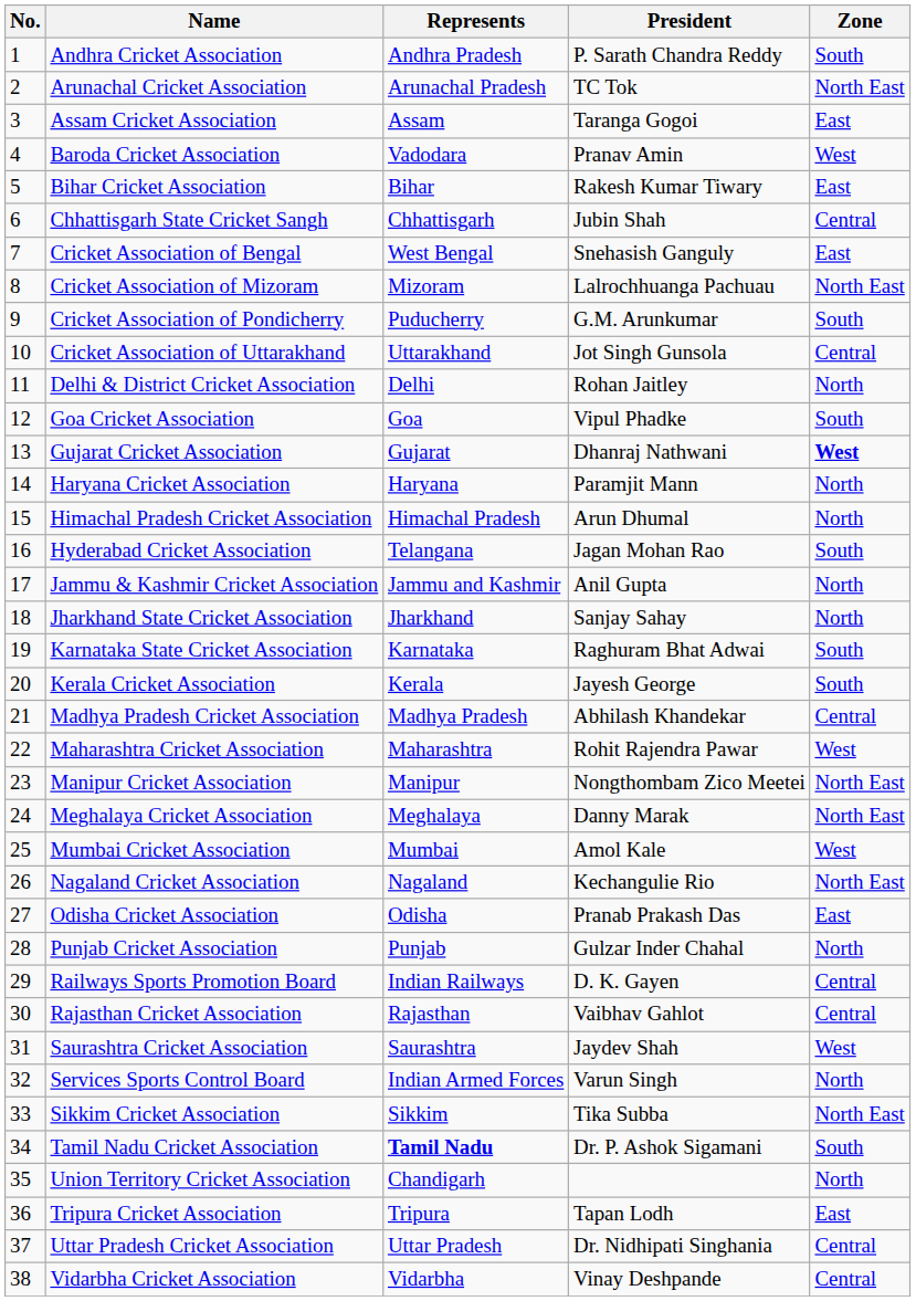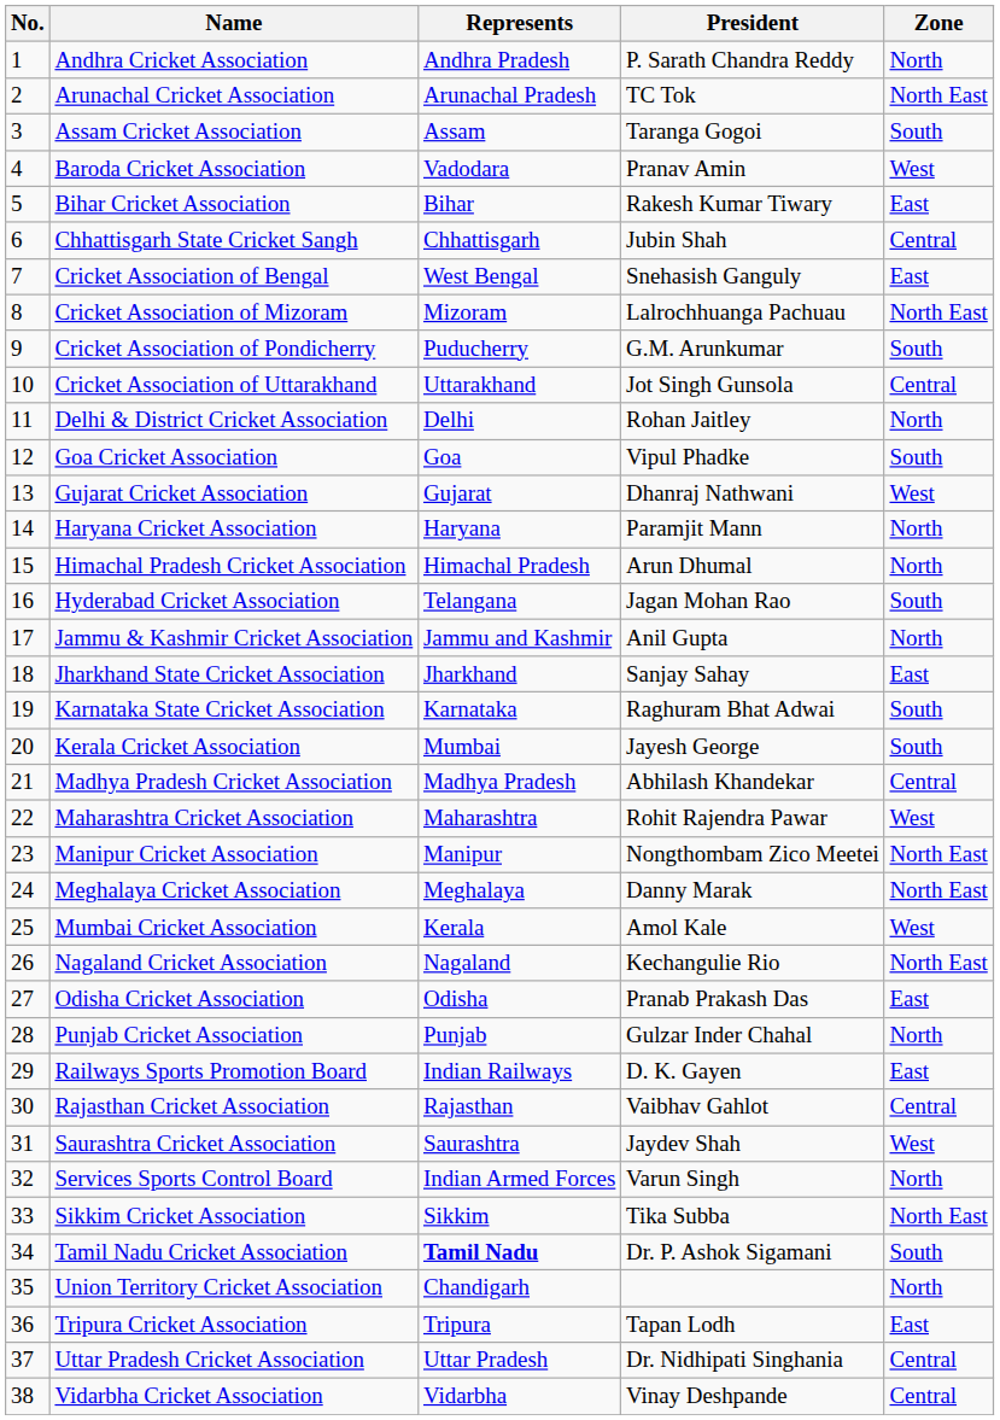 <table class="wikitable sortable">
 <tr>
 <th>No.</th>
 <th>Name</th>
 <th>Represents</th>
 <th>President</th>
 <th>Zone</th>
 </tr>
 <tr>
 <td>1</td>
 <td><a href='#'>Andhra Cricket Association</a></td>
 <td><a href='#'>Andhra Pradesh</a></td>
 <td>P. Sarath Chandra Reddy</td>
-<td><a href='#'>South</a></td>
+<td><a href='#'>North</a></td>
 </tr>
 <tr>
 <td>2</td>
 <td><a href='#'>Arunachal Cricket Association</a></td>
 <td><a href='#'>Arunachal Pradesh</a></td>
 <td>TC Tok</td>
 <td><a href='#'>North East</a></td>
 </tr>
 <tr>
 <td>3</td>
 <td><a href='#'>Assam Cricket Association</a></td>
 <td><a href='#'>Assam</a></td>
 <td>Taranga Gogoi</td>
-<td><a href='#'>East</a></td>
+<td><a href='#'>South</a></td>
 </tr>
 <tr>
 <td>4</td>
 <td><a href='#'>Baroda Cricket Association</a></td>
 <td><a href='#'>Vadodara</a></td>
 <td>Pranav Amin</td>
 <td><a href='#'>West</a></td>
 </tr>
 <tr>
 <td>5</td>
 <td><a href='#'>Bihar Cricket Association</a></td>
 <td><a href='#'>Bihar</a></td>
 <td>Rakesh Kumar Tiwary</td>
 <td><a href='#'>East</a></td>
 </tr>
 <tr>
 <td>6</td>
 <td><a href='#'>Chhattisgarh State Cricket Sangh</a></td>
 <td><a href='#'>Chhattisgarh</a></td>
 <td>Jubin Shah</td>
 <td><a href='#'>Central</a></td>
 </tr>
 <tr>
 <td>7</td>
 <td><a href='#'>Cricket Association of Bengal</a></td>
 <td><a href='#'>West Bengal</a></td>
 <td>Snehasish Ganguly</td>
 <td><a href='#'>East</a></td>
 </tr>
 <tr>
 <td>8</td>
 <td><a href='#'>Cricket Association of Mizoram</a></td>
 <td><a href='#'>Mizoram</a></td>
 <td>Lalrochhuanga Pachuau</td>
 <td><a href='#'>North East</a></td>
 </tr>
 <tr>
 <td>9</td>
 <td><a href='#'>Cricket Association of Pondicherry</a></td>
 <td><a href='#'>Puducherry</a></td>
 <td>G.M. Arunkumar</td>
 <td><a href='#'>South</a></td>
 </tr>
 <tr>
 <td>10</td>
 <td><a href='#'>Cricket Association of Uttarakhand</a></td>
 <td><a href='#'>Uttarakhand</a></td>
 <td>Jot Singh Gunsola</td>
 <td><a href='#'>Central</a></td>
 </tr>
 <tr>
 <td>11</td>
 <td><a href='#'>Delhi & District Cricket Association</a></td>
 <td><a href='#'>Delhi</a></td>
 <td>Rohan Jaitley</td>
 <td><a href='#'>North</a></td>
 </tr>
 <tr>
 <td>12</td>
 <td><a href='#'>Goa Cricket Association</a></td>
 <td><a href='#'>Goa</a></td>
 <td>Vipul Phadke</td>
 <td><a href='#'>South</a></td>
 </tr>
 <tr>
 <td>13</td>
 <td><a href='#'>Gujarat Cricket Association</a></td>
 <td><a href='#'>Gujarat</a><br></td>
 <td>Dhanraj Nathwani</td>
-<td><strong><a href='#'>West</a></strong></td>
+<td><a href='#'>West</a></td>
 </tr>
 <tr>
 <td>14</td>
 <td><a href='#'>Haryana Cricket Association</a></td>
 <td><a href='#'>Haryana</a></td>
 <td>Paramjit Mann</td>
 <td><a href='#'>North</a></td>
 </tr>
 <tr>
 <td>15</td>
 <td><a href='#'>Himachal Pradesh Cricket Association</a></td>
 <td><a href='#'>Himachal Pradesh</a></td>
 <td>Arun Dhumal</td>
 <td><a href='#'>North</a></td>
 </tr>
 <tr>
 <td>16</td>
 <td><a href='#'>Hyderabad Cricket Association</a></td>
 <td><a href='#'>Telangana</a></td>
 <td>Jagan Mohan Rao</td>
 <td><a href='#'>South</a></td>
 </tr>
 <tr>
 <td>17</td>
 <td><a href='#'>Jammu & Kashmir Cricket Association</a></td>
 <td><a href='#'>Jammu and Kashmir</a></td>
 <td>Anil Gupta</td>
 <td><a href='#'>North</a></td>
 </tr>
 <tr>
 <td>18</td>
 <td><a href='#'>Jharkhand State Cricket Association</a></td>
 <td><a href='#'>Jharkhand</a></td>
 <td>Sanjay Sahay</td>
-<td><a href='#'>North</a></td>
+<td><a href='#'>East</a></td>
 </tr>
 <tr>
 <td>19</td>
 <td><a href='#'>Karnataka State Cricket Association</a></td>
 <td><a href='#'>Karnataka</a></td>
 <td>Raghuram Bhat Adwai</td>
 <td><a href='#'>South</a></td>
 </tr>
 <tr>
 <td>20</td>
 <td><a href='#'>Kerala Cricket Association</a></td>
-<td><a href='#'>Kerala</a></td>
+<td><a href='#'>Mumbai</a></td>
 <td>Jayesh George</td>
 <td><a href='#'>South</a></td>
 </tr>
 <tr>
 <td>21</td>
 <td><a href='#'>Madhya Pradesh Cricket Association</a></td>
 <td><a href='#'>Madhya Pradesh</a></td>
 <td>Abhilash Khandekar</td>
 <td><a href='#'>Central</a></td>
 </tr>
 <tr>
 <td>22</td>
 <td><a href='#'>Maharashtra Cricket Association</a></td>
 <td><a href='#'>Maharashtra</a><br></td>
 <td>Rohit Rajendra Pawar</td>
 <td><a href='#'>West</a></td>
 </tr>
 <tr>
 <td>23</td>
 <td><a href='#'>Manipur Cricket Association</a></td>
 <td><a href='#'>Manipur</a></td>
 <td>Nongthombam Zico Meetei</td>
 <td><a href='#'>North East</a></td>
 </tr>
 <tr>
 <td>24</td>
 <td><a href='#'>Meghalaya Cricket Association</a></td>
 <td><a href='#'>Meghalaya</a></td>
 <td>Danny Marak</td>
 <td><a href='#'>North East</a></td>
 </tr>
 <tr>
 <td>25</td>
 <td><a href='#'>Mumbai Cricket Association</a></td>
-<td><a href='#'>Mumbai</a></td>
+<td><a href='#'>Kerala</a></td>
 <td>Amol Kale</td>
 <td><a href='#'>West</a></td>
 </tr>
 <tr>
 <td>26</td>
 <td><a href='#'>Nagaland Cricket Association</a></td>
 <td><a href='#'>Nagaland</a></td>
 <td>Kechangulie Rio</td>
 <td><a href='#'>North East</a></td>
 </tr>
 <tr>
 <td>27</td>
 <td><a href='#'>Odisha Cricket Association</a></td>
 <td><a href='#'>Odisha</a></td>
 <td>Pranab Prakash Das</td>
 <td><a href='#'>East</a></td>
 </tr>
 <tr>
 <td>28</td>
 <td><a href='#'>Punjab Cricket Association</a></td>
 <td><a href='#'>Punjab</a></td>
 <td>Gulzar Inder Chahal</td>
 <td><a href='#'>North</a></td>
 </tr>
 <tr>
 <td>29</td>
 <td><a href='#'>Railways Sports Promotion Board</a></td>
 <td><a href='#'>Indian Railways</a></td>
 <td>D. K. Gayen</td>
-<td><a href='#'>Central</a></td>
+<td><a href='#'>East</a></td>
 </tr>
 <tr>
 <td>30</td>
 <td><a href='#'>Rajasthan Cricket Association</a></td>
 <td><a href='#'>Rajasthan</a></td>
 <td>Vaibhav Gahlot</td>
 <td><a href='#'>Central</a></td>
 </tr>
 <tr>
 <td>31</td>
 <td><a href='#'>Saurashtra Cricket Association</a></td>
 <td><a href='#'>Saurashtra</a></td>
 <td>Jaydev Shah</td>
 <td><a href='#'>West</a></td>
 </tr>
 <tr>
 <td>32</td>
 <td><a href='#'>Services Sports Control Board</a></td>
 <td><a href='#'>Indian Armed Forces</a></td>
 <td>Varun Singh</td>
 <td><a href='#'>North</a></td>
 </tr>
 <tr>
 <td>33</td>
 <td><a href='#'>Sikkim Cricket Association</a></td>
 <td><a href='#'>Sikkim</a></td>
 <td>Tika Subba</td>
 <td><a href='#'>North East</a></td>
 </tr>
 <tr>
 <td>34</td>
 <td><a href='#'>Tamil Nadu Cricket Association</a></td>
 <td><strong><a href='#'>Tamil Nadu</a></strong></td>
 <td>Dr. P. Ashok Sigamani</td>
 <td><a href='#'>South</a></td>
 </tr>
 <tr>
 <td>35</td>
 <td><a href='#'>Union Territory Cricket Association</a></td>
 <td><a href='#'>Chandigarh</a></td>
 <td></td>
 <td><a href='#'>North</a></td>
 </tr>
 <tr>
 <td>36</td>
 <td><a href='#'>Tripura Cricket Association</a></td>
 <td><a href='#'>Tripura</a></td>
 <td>Tapan Lodh</td>
 <td><a href='#'>East</a></td>
 </tr>
 <tr>
 <td>37</td>
 <td><a href='#'>Uttar Pradesh Cricket Association</a></td>
 <td><a href='#'>Uttar Pradesh</a></td>
 <td>Dr. Nidhipati Singhania</td>
 <td><a href='#'>Central</a></td>
 </tr>
 <tr>
 <td>38</td>
 <td><a href='#'>Vidarbha Cricket Association</a></td>
 <td><a href='#'>Vidarbha</a></td>
 <td>Vinay Deshpande</td>
 <td><a href='#'>Central</a></td>
 </tr>
 </table>
